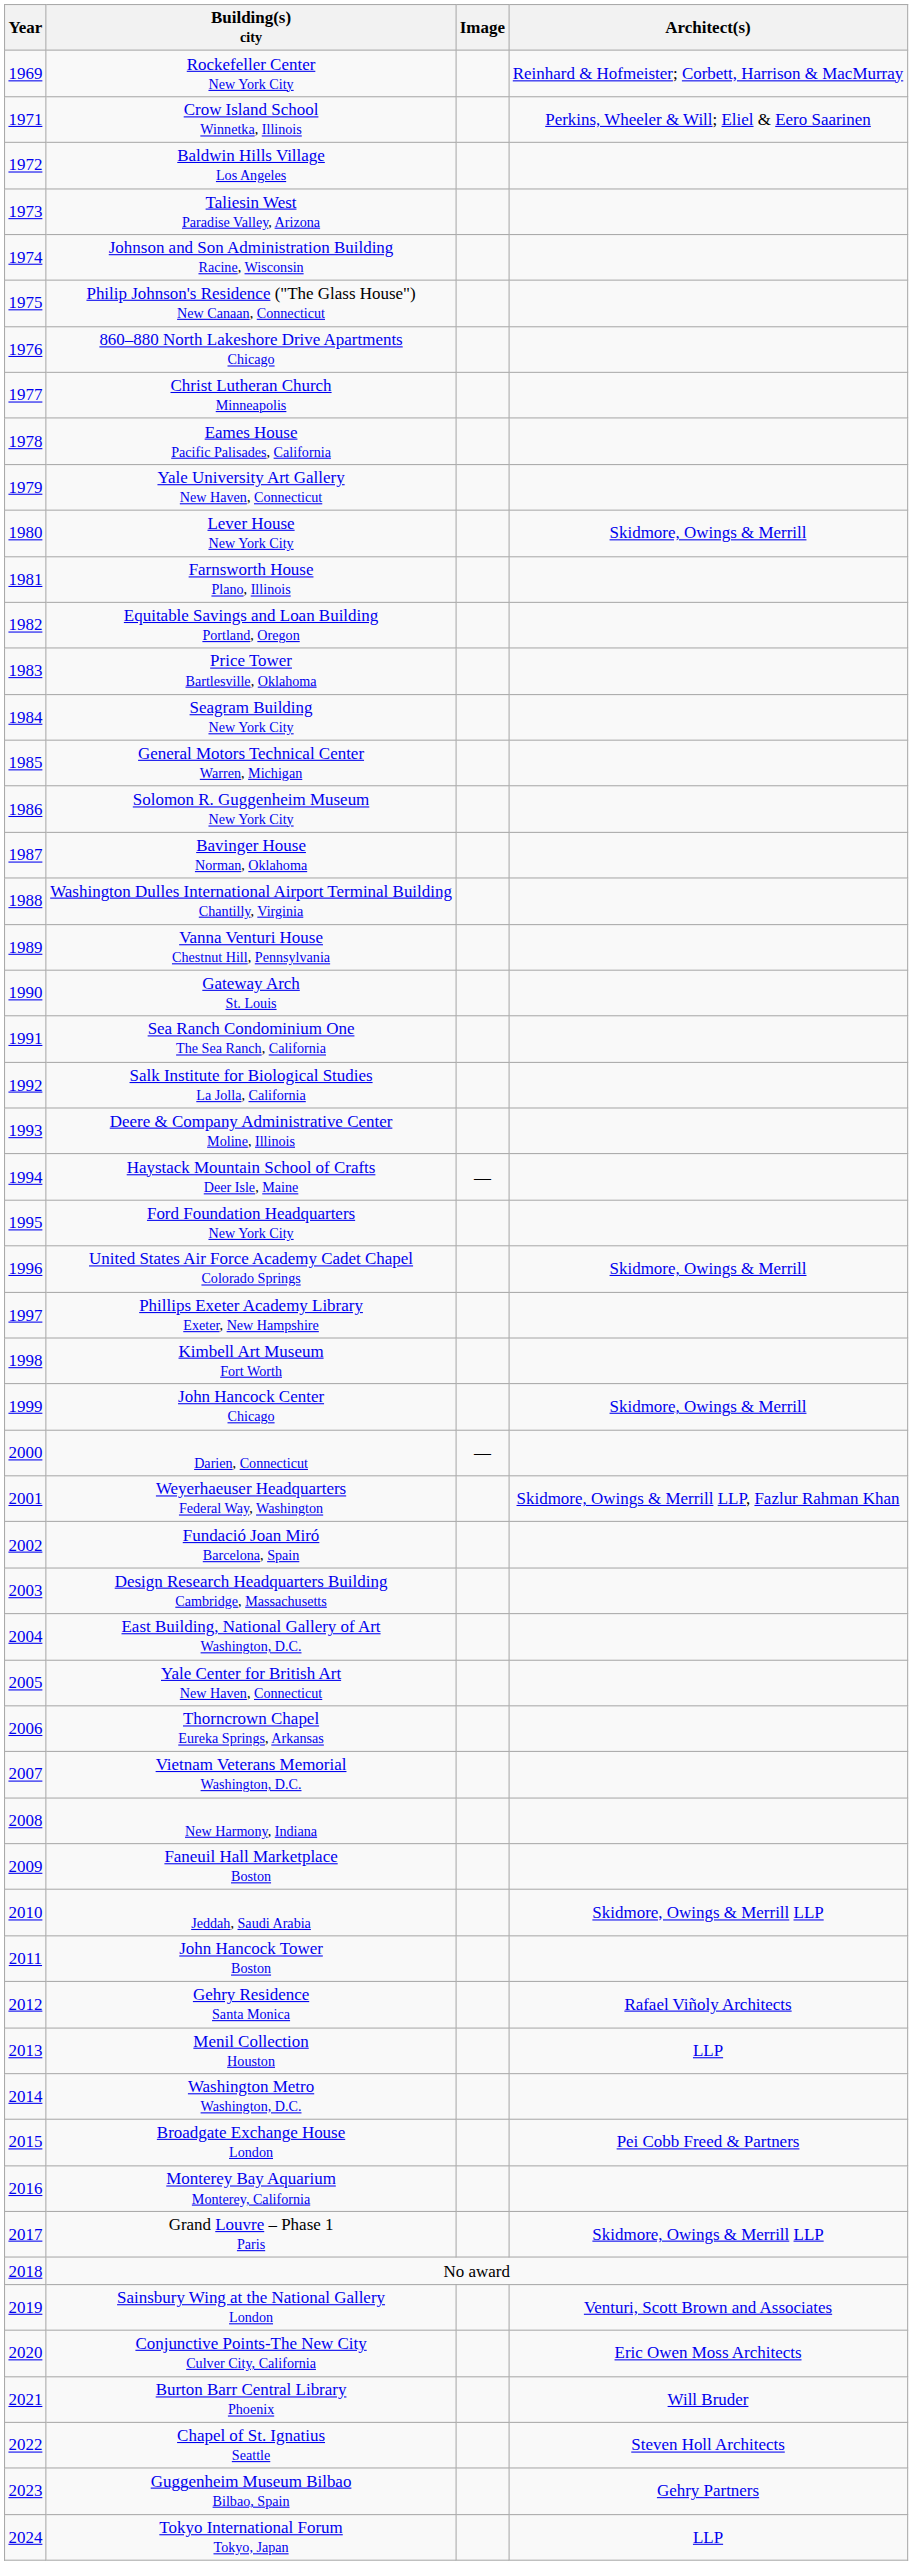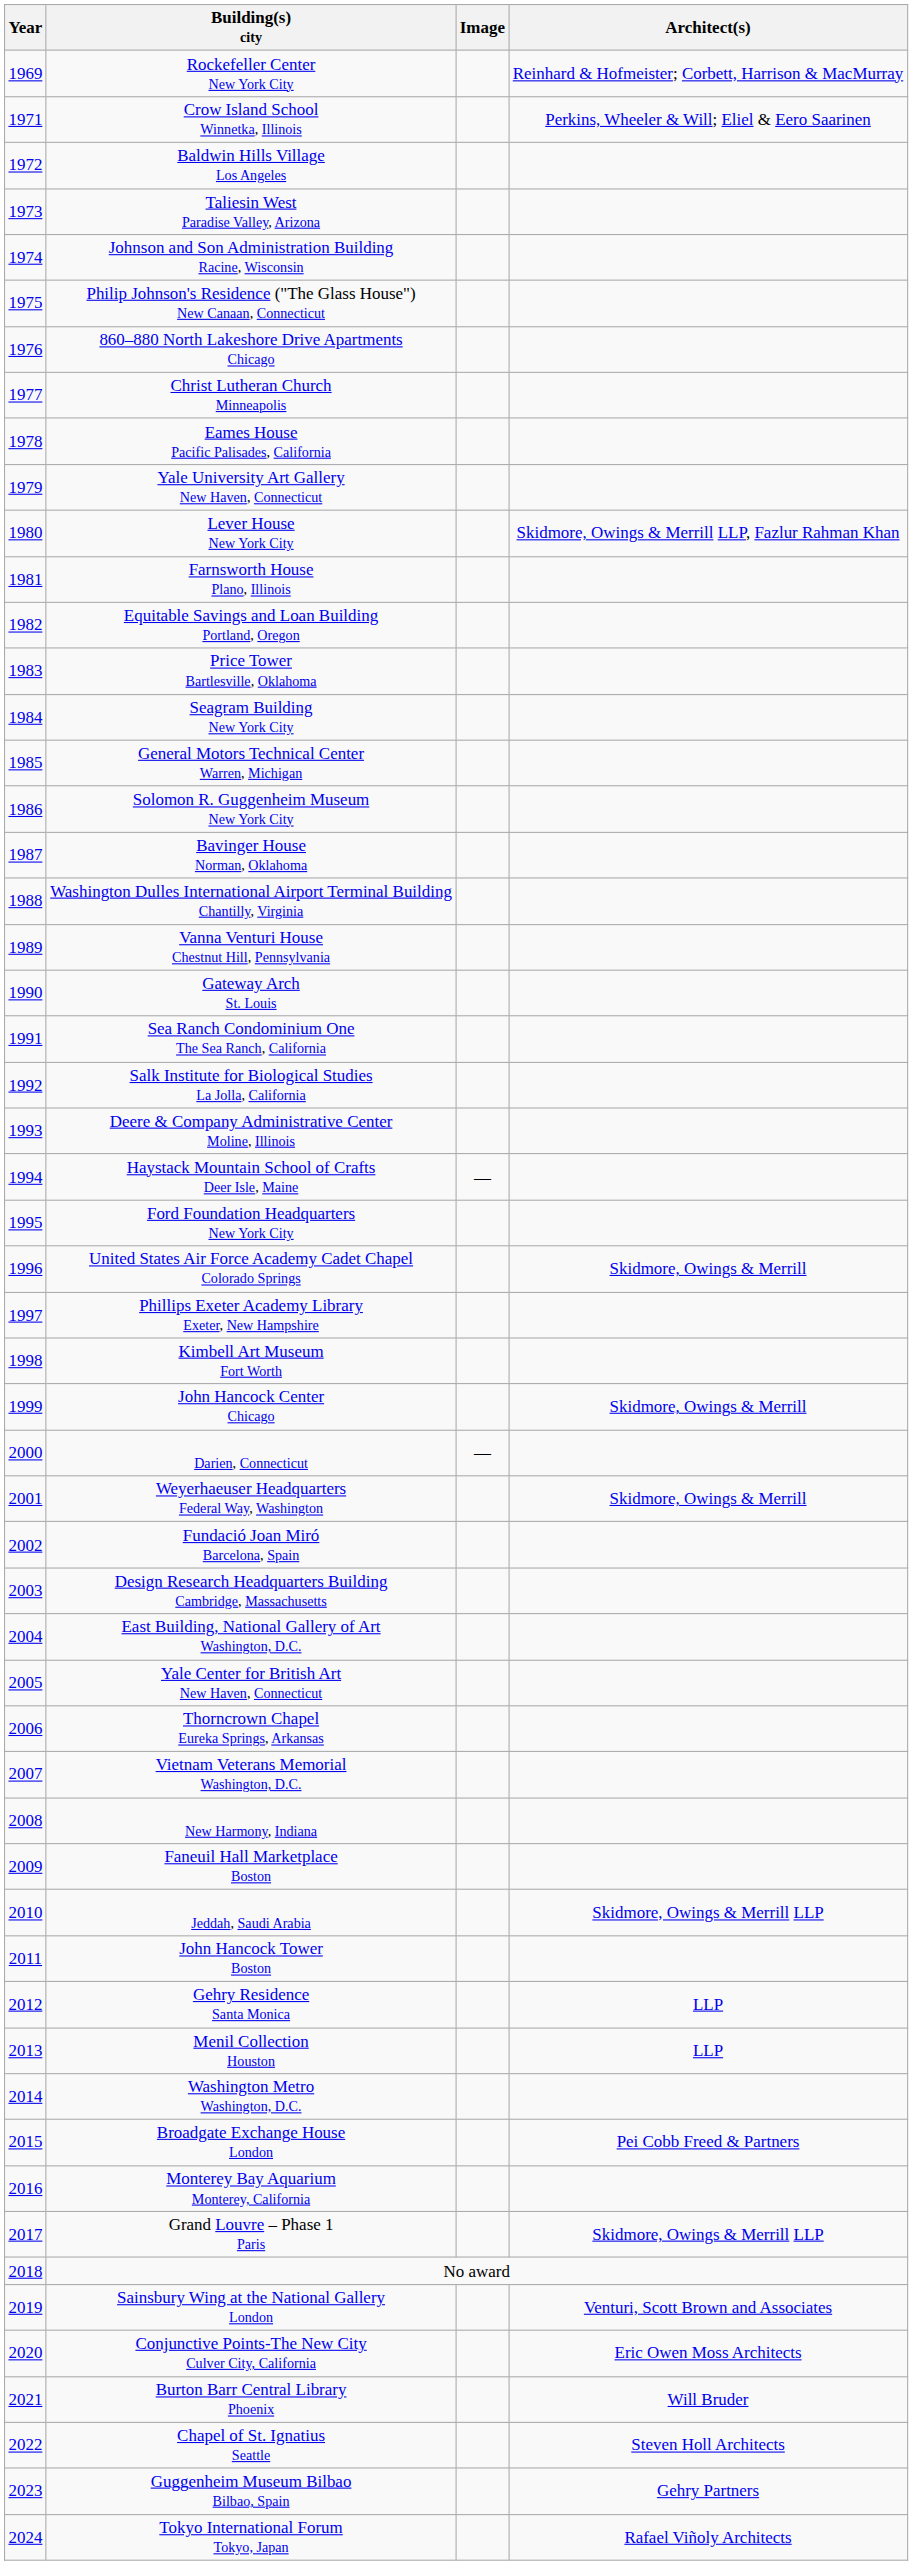 <table class="wikitable sortable" style="text-align:center">
 <tr>
 <th scope="col">Year</th>
 <th scope="col">Building(s) <br><small> city</small></th>
 <th scope="col" class="unsortable">Image</th>
 <th scope="col">Architect(s)</th>
 </tr>
 <tr>
 <td scope="row"><a href='#'>1969</a></td>
 <td><a href='#'>Rockefeller Center</a><br> <small><a href='#'>New York City</a></small></td>
 <td></td>
 <td><a href='#'>Reinhard & Hofmeister</a>; <a href='#'>Corbett, Harrison & MacMurray</a></td>
 </tr>
 <tr>
 <td scope="row"><a href='#'>1971</a></td>
 <td><a href='#'>Crow Island School</a><br> <small> <a href='#'>Winnetka</a>, <a href='#'>Illinois</a></small></td>
 <td></td>
 <td><a href='#'>Perkins, Wheeler & Will</a>; <a href='#'>Eliel</a> & <a href='#'>Eero Saarinen</a></td>
 </tr>
 <tr>
 <td scope="row"><a href='#'>1972</a></td>
 <td><a href='#'>Baldwin Hills Village</a><br> <small> <a href='#'>Los Angeles</a></small></td>
 <td></td>
 <td></td>
 </tr>
 <tr>
 <td scope="row"><a href='#'>1973</a></td>
 <td><a href='#'>Taliesin West</a><br> <small> <a href='#'>Paradise Valley</a>, <a href='#'>Arizona</a></small></td>
 <td></td>
 <td></td>
 </tr>
 <tr>
 <td scope="row"><a href='#'>1974</a></td>
 <td><a href='#'>Johnson and Son Administration Building</a><br> <small> <a href='#'>Racine</a>, <a href='#'>Wisconsin</a></small></td>
 <td></td>
 <td></td>
 </tr>
 <tr>
 <td scope="row"><a href='#'>1975</a></td>
 <td><a href='#'>Philip Johnson's Residence</a> ("The Glass House")<br> <small> <a href='#'>New Canaan</a>, <a href='#'>Connecticut</a></small></td>
 <td></td>
 <td></td>
 </tr>
 <tr>
 <td scope="row"><a href='#'>1976</a></td>
 <td><a href='#'>860–880 North Lakeshore Drive Apartments</a><br> <small> <a href='#'>Chicago</a></small></td>
 <td></td>
 <td></td>
 </tr>
 <tr>
 <td scope="row"><a href='#'>1977</a></td>
 <td><a href='#'>Christ Lutheran Church</a><br> <small> <a href='#'>Minneapolis</a></small></td>
 <td></td>
 <td></td>
 </tr>
 <tr>
 <td scope="row"><a href='#'>1978</a></td>
 <td><a href='#'>Eames House</a><br> <small> <a href='#'>Pacific Palisades</a>, <a href='#'>California</a></small></td>
 <td></td>
 <td></td>
 </tr>
 <tr>
 <td scope="row"><a href='#'>1979</a></td>
 <td><a href='#'>Yale University Art Gallery</a><br> <small> <a href='#'>New Haven</a>, <a href='#'>Connecticut</a></small></td>
 <td></td>
 <td></td>
 </tr>
 <tr>
 <td scope="row"><a href='#'>1980</a></td>
 <td><a href='#'>Lever House</a><br> <small> <a href='#'>New York City</a></small></td>
 <td></td>
-<td><a href='#'>Skidmore, Owings & Merrill</a></td>
+<td><a href='#'>Skidmore, Owings & Merrill</a> <a href='#'>LLP</a>, <a href='#'>Fazlur Rahman Khan</a></td>
 </tr>
 <tr>
 <td scope="row"><a href='#'>1981</a></td>
 <td><a href='#'>Farnsworth House</a><br> <small> <a href='#'>Plano</a>, <a href='#'>Illinois</a></small></td>
 <td></td>
 <td></td>
 </tr>
 <tr>
 <td scope="row"><a href='#'>1982</a></td>
 <td><a href='#'>Equitable Savings and Loan Building</a><br> <small> <a href='#'>Portland</a>, <a href='#'>Oregon</a></small></td>
 <td></td>
 <td></td>
 </tr>
 <tr>
 <td scope="row"><a href='#'>1983</a></td>
 <td><a href='#'>Price Tower</a><br> <small><a href='#'>Bartlesville</a>, <a href='#'>Oklahoma</a></small></td>
 <td></td>
 <td></td>
 </tr>
 <tr>
 <td scope="row"><a href='#'>1984</a></td>
 <td><a href='#'>Seagram Building</a><br> <small> <a href='#'>New York City</a></small></td>
 <td></td>
 <td></td>
 </tr>
 <tr>
 <td scope="row"><a href='#'>1985</a></td>
 <td><a href='#'>General Motors Technical Center</a><br> <small> <a href='#'>Warren</a>, <a href='#'>Michigan</a></small></td>
 <td></td>
 <td></td>
 </tr>
 <tr>
 <td scope="row"><a href='#'>1986</a></td>
 <td><a href='#'>Solomon R. Guggenheim Museum</a><br> <small> <a href='#'>New York City</a></small></td>
 <td></td>
 <td></td>
 </tr>
 <tr>
 <td scope="row"><a href='#'>1987</a></td>
 <td><a href='#'>Bavinger House</a><br> <small> <a href='#'>Norman</a>, <a href='#'>Oklahoma</a></small></td>
 <td></td>
 <td></td>
 </tr>
 <tr>
 <td scope="row"><a href='#'>1988</a></td>
 <td><a href='#'>Washington Dulles International Airport Terminal Building</a><br> <small> <a href='#'>Chantilly</a>, <a href='#'>Virginia</a></small></td>
 <td></td>
 <td></td>
 </tr>
 <tr>
 <td scope="row"><a href='#'>1989</a></td>
 <td><a href='#'>Vanna Venturi House</a><br> <small><a href='#'>Chestnut Hill</a>, <a href='#'>Pennsylvania</a></small></td>
 <td></td>
 <td></td>
 </tr>
 <tr>
 <td scope="row"><a href='#'>1990</a></td>
 <td><a href='#'>Gateway Arch</a><br> <small><a href='#'>St. Louis</a></small></td>
 <td></td>
 <td></td>
 </tr>
 <tr>
 <td scope="row"><a href='#'>1991</a></td>
 <td><a href='#'>Sea Ranch Condominium One</a><br> <small> <a href='#'>The Sea Ranch</a>, <a href='#'>California</a></small></td>
 <td></td>
 <td></td>
 </tr>
 <tr>
 <td scope="row"><a href='#'>1992</a></td>
 <td><a href='#'>Salk Institute for Biological Studies</a><br> <small> <a href='#'>La Jolla</a>, <a href='#'>California</a></small></td>
 <td></td>
 <td></td>
 </tr>
 <tr>
 <td scope="row"><a href='#'>1993</a></td>
 <td><a href='#'>Deere & Company Administrative Center</a><br> <small><a href='#'>Moline</a>, <a href='#'>Illinois</a></small></td>
 <td></td>
 <td></td>
 </tr>
 <tr>
 <td scope="row"><a href='#'>1994</a></td>
 <td><a href='#'>Haystack Mountain School of Crafts</a><br> <small> <a href='#'>Deer Isle</a>, <a href='#'>Maine</a></small></td>
 <td>—</td>
 <td></td>
 </tr>
 <tr>
 <td scope="row"><a href='#'>1995</a></td>
 <td><a href='#'>Ford Foundation Headquarters</a><br> <small><a href='#'>New York City</a></small></td>
 <td></td>
 <td></td>
 </tr>
 <tr>
 <td scope="row"><a href='#'>1996</a></td>
 <td><a href='#'>United States Air Force Academy Cadet Chapel</a><br> <small> <a href='#'>Colorado Springs</a></small></td>
 <td></td>
 <td><a href='#'>Skidmore, Owings & Merrill</a></td>
 </tr>
 <tr>
 <td scope="row"><a href='#'>1997</a></td>
 <td><a href='#'>Phillips Exeter Academy Library</a><br> <small><a href='#'>Exeter</a>, <a href='#'>New Hampshire</a></small></td>
 <td></td>
 <td></td>
 </tr>
 <tr>
 <td scope="row"><a href='#'>1998</a></td>
 <td><a href='#'>Kimbell Art Museum</a><br> <small> <a href='#'>Fort Worth</a></small></td>
 <td></td>
 <td></td>
 </tr>
 <tr>
 <td scope="row"><a href='#'>1999</a></td>
 <td><a href='#'>John Hancock Center</a><br> <small> <a href='#'>Chicago</a></small></td>
 <td></td>
 <td><a href='#'>Skidmore, Owings & Merrill</a></td>
 </tr>
 <tr>
 <td scope="row"><a href='#'>2000</a></td>
 <td><br> <small><a href='#'>Darien</a>, <a href='#'>Connecticut</a></small></td>
 <td>—</td>
 <td></td>
 </tr>
 <tr>
 <td scope="row"><a href='#'>2001</a></td>
 <td><a href='#'>Weyerhaeuser Headquarters</a><br> <small><a href='#'>Federal Way</a>, <a href='#'>Washington</a></small></td>
 <td></td>
-<td><a href='#'>Skidmore, Owings & Merrill</a> <a href='#'>LLP</a>, <a href='#'>Fazlur Rahman Khan</a></td>
+<td><a href='#'>Skidmore, Owings & Merrill</a></td>
 </tr>
 <tr>
 <td scope="row"><a href='#'>2002</a></td>
 <td><a href='#'>Fundació Joan Miró</a><br> <small> <a href='#'>Barcelona</a>, <a href='#'>Spain</a></small></td>
 <td></td>
 <td></td>
 </tr>
 <tr>
 <td scope="row"><a href='#'>2003</a></td>
 <td><a href='#'>Design Research Headquarters Building</a><br> <small> <a href='#'>Cambridge</a>, <a href='#'>Massachusetts</a></small></td>
 <td></td>
 <td></td>
 </tr>
 <tr>
 <td scope="row"><a href='#'>2004</a></td>
 <td><a href='#'>East Building, National Gallery of Art</a><br> <small> <a href='#'>Washington, D.C.</a></small></td>
 <td></td>
 <td></td>
 </tr>
 <tr>
 <td scope="row"><a href='#'>2005</a></td>
 <td><a href='#'>Yale Center for British Art</a><br> <small> <a href='#'>New Haven</a>, <a href='#'>Connecticut</a></small></td>
 <td></td>
 <td></td>
 </tr>
 <tr>
 <td scope="row"><a href='#'>2006</a></td>
 <td><a href='#'>Thorncrown Chapel</a><br> <small><a href='#'>Eureka Springs</a>, <a href='#'>Arkansas</a></small></td>
 <td></td>
 <td></td>
 </tr>
 <tr>
 <td scope="row"><a href='#'>2007</a></td>
 <td><a href='#'>Vietnam Veterans Memorial</a><br> <small> <a href='#'>Washington, D.C.</a></small></td>
 <td></td>
 <td></td>
 </tr>
 <tr>
 <td scope="row"><a href='#'>2008</a></td>
 <td><br> <small> <a href='#'>New Harmony</a>, <a href='#'>Indiana</a></small></td>
 <td></td>
 <td></td>
 </tr>
 <tr>
 <td scope="row"><a href='#'>2009</a></td>
 <td><a href='#'>Faneuil Hall Marketplace</a><br> <small><a href='#'>Boston</a></small></td>
 <td></td>
 <td></td>
 </tr>
 <tr>
 <td scope="row"><a href='#'>2010</a></td>
 <td><br> <small><a href='#'>Jeddah</a>, <a href='#'>Saudi Arabia</a></small></td>
 <td></td>
 <td><a href='#'>Skidmore, Owings & Merrill</a> <a href='#'>LLP</a></td>
 </tr>
 <tr>
 <td scope="row"><a href='#'>2011</a></td>
 <td><a href='#'>John Hancock Tower</a><br> <small><a href='#'>Boston</a></small></td>
 <td></td>
 <td></td>
 </tr>
 <tr>
 <td scope="row"><a href='#'>2012</a></td>
 <td><a href='#'>Gehry Residence</a><br> <small><a href='#'>Santa Monica</a></small></td>
 <td></td>
-<td><a href='#'>Rafael Viñoly Architects</a></td>
+<td> <a href='#'>LLP</a></td>
 </tr>
 <tr>
 <td scope="row"><a href='#'>2013</a></td>
 <td><a href='#'>Menil Collection</a><br> <small><a href='#'>Houston</a></small></td>
 <td></td>
 <td> <a href='#'>LLP</a></td>
 </tr>
 <tr>
 <td scope="row"><a href='#'>2014</a></td>
 <td><a href='#'>Washington Metro</a><br> <small><a href='#'>Washington, D.C.</a></small></td>
 <td></td>
 <td></td>
 </tr>
 <tr>
 <td scope="row"><a href='#'>2015</a></td>
 <td><a href='#'>Broadgate Exchange House</a><br> <small><a href='#'>London</a></small></td>
 <td></td>
 <td><a href='#'>Pei Cobb Freed & Partners</a></td>
 </tr>
 <tr>
 <td scope="row"><a href='#'>2016</a></td>
 <td><a href='#'>Monterey Bay Aquarium</a><br> <small><a href='#'>Monterey, California</a></small></td>
 <td></td>
 <td></td>
 </tr>
 <tr>
 <td scope="row"><a href='#'>2017</a></td>
 <td>Grand <a href='#'>Louvre</a> – Phase 1<br> <small><a href='#'>Paris</a></small></td>
 <td></td>
 <td><a href='#'>Skidmore, Owings & Merrill</a> <a href='#'>LLP</a></td>
 </tr>
 <tr>
 <td><a href='#'>2018</a></td>
 <td colspan= 3>No award</td>
 </tr>
 <tr>
 <td><a href='#'>2019</a></td>
 <td><a href='#'>Sainsbury Wing at the National Gallery</a><br><small><a href='#'>London</a></small></td>
 <td></td>
 <td><a href='#'>Venturi, Scott Brown and Associates</a></td>
 </tr>
 <tr>
 <td><a href='#'>2020</a></td>
 <td><a href='#'>Conjunctive Points-The New City</a><br><small><a href='#'>Culver City, California</a></small></td>
 <td></td>
 <td><a href='#'>Eric Owen Moss Architects</a></td>
 </tr>
 <tr>
 <td><a href='#'>2021</a></td>
 <td><a href='#'>Burton Barr Central Library</a><br><small><a href='#'>Phoenix</a></small></td>
 <td></td>
 <td><a href='#'>Will Bruder</a></td>
 </tr>
 <tr>
 <td><a href='#'>2022</a></td>
 <td><a href='#'>Chapel of St. Ignatius</a><br><small><a href='#'>Seattle</a></small></td>
 <td></td>
 <td><a href='#'>Steven Holl Architects</a></td>
 </tr>
 <tr>
 <td><a href='#'>2023</a></td>
 <td><a href='#'>Guggenheim Museum Bilbao</a><br><small><a href='#'>Bilbao, Spain</a></small></td>
 <td></td>
 <td><a href='#'>Gehry Partners</a></td>
 </tr>
 <tr>
 <td><a href='#'>2024</a></td>
 <td><a href='#'>Tokyo International Forum</a><br><small><a href='#'>Tokyo, Japan</a></small></td>
 <td></td>
-<td> <a href='#'>LLP</a></td>
+<td><a href='#'>Rafael Viñoly Architects</a></td>
 </tr>
 </table>
